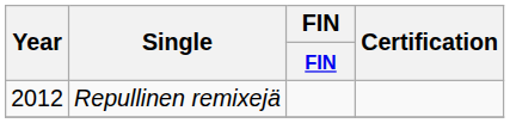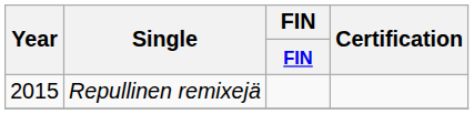 <table class="wikitable">
 <tr>
 <th rowspan="2">Year</th>
 <th rowspan="2">Single</th>
 <th colspan="1">FIN</th>
 <th rowspan="2">Certification</th>
 </tr>
 <tr>
 <th width="40"><small><a href='#'>FIN</a></small><br></th>
 </tr>
 <tr>
-<td align="center" rowspan="1">2012</td>
+<td align="center" rowspan="1">2015</td>
 <td align="left"><em>Repullinen remixejä</em></td>
 <td align="center"></td>
 <td align="center" rowspan="1"></td>
 </tr>
 <tr>
 </tr>
 </table>
